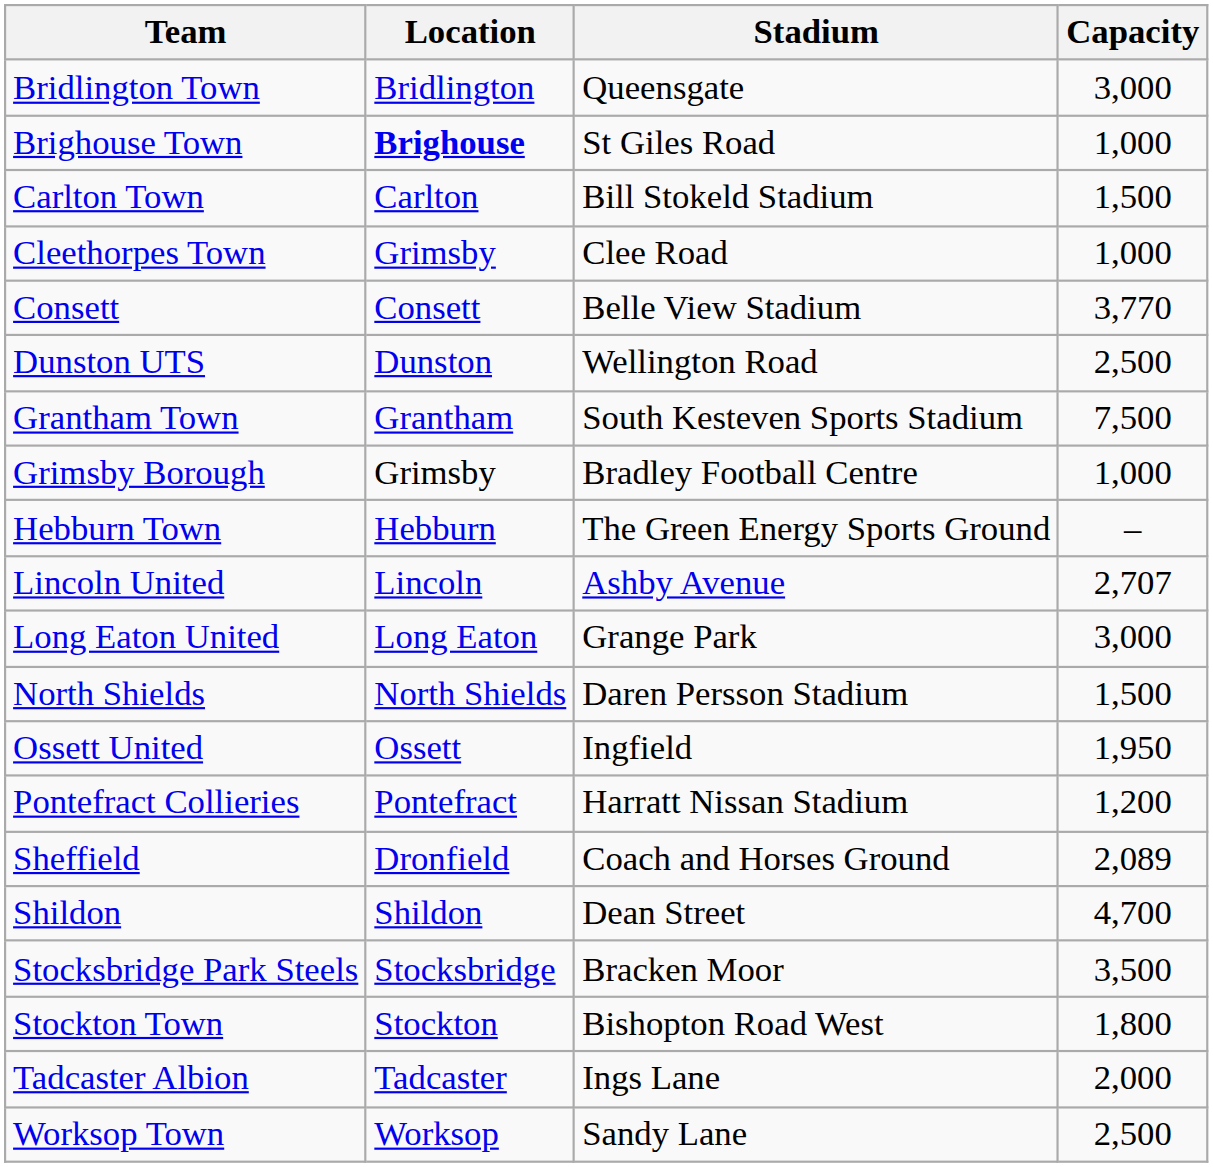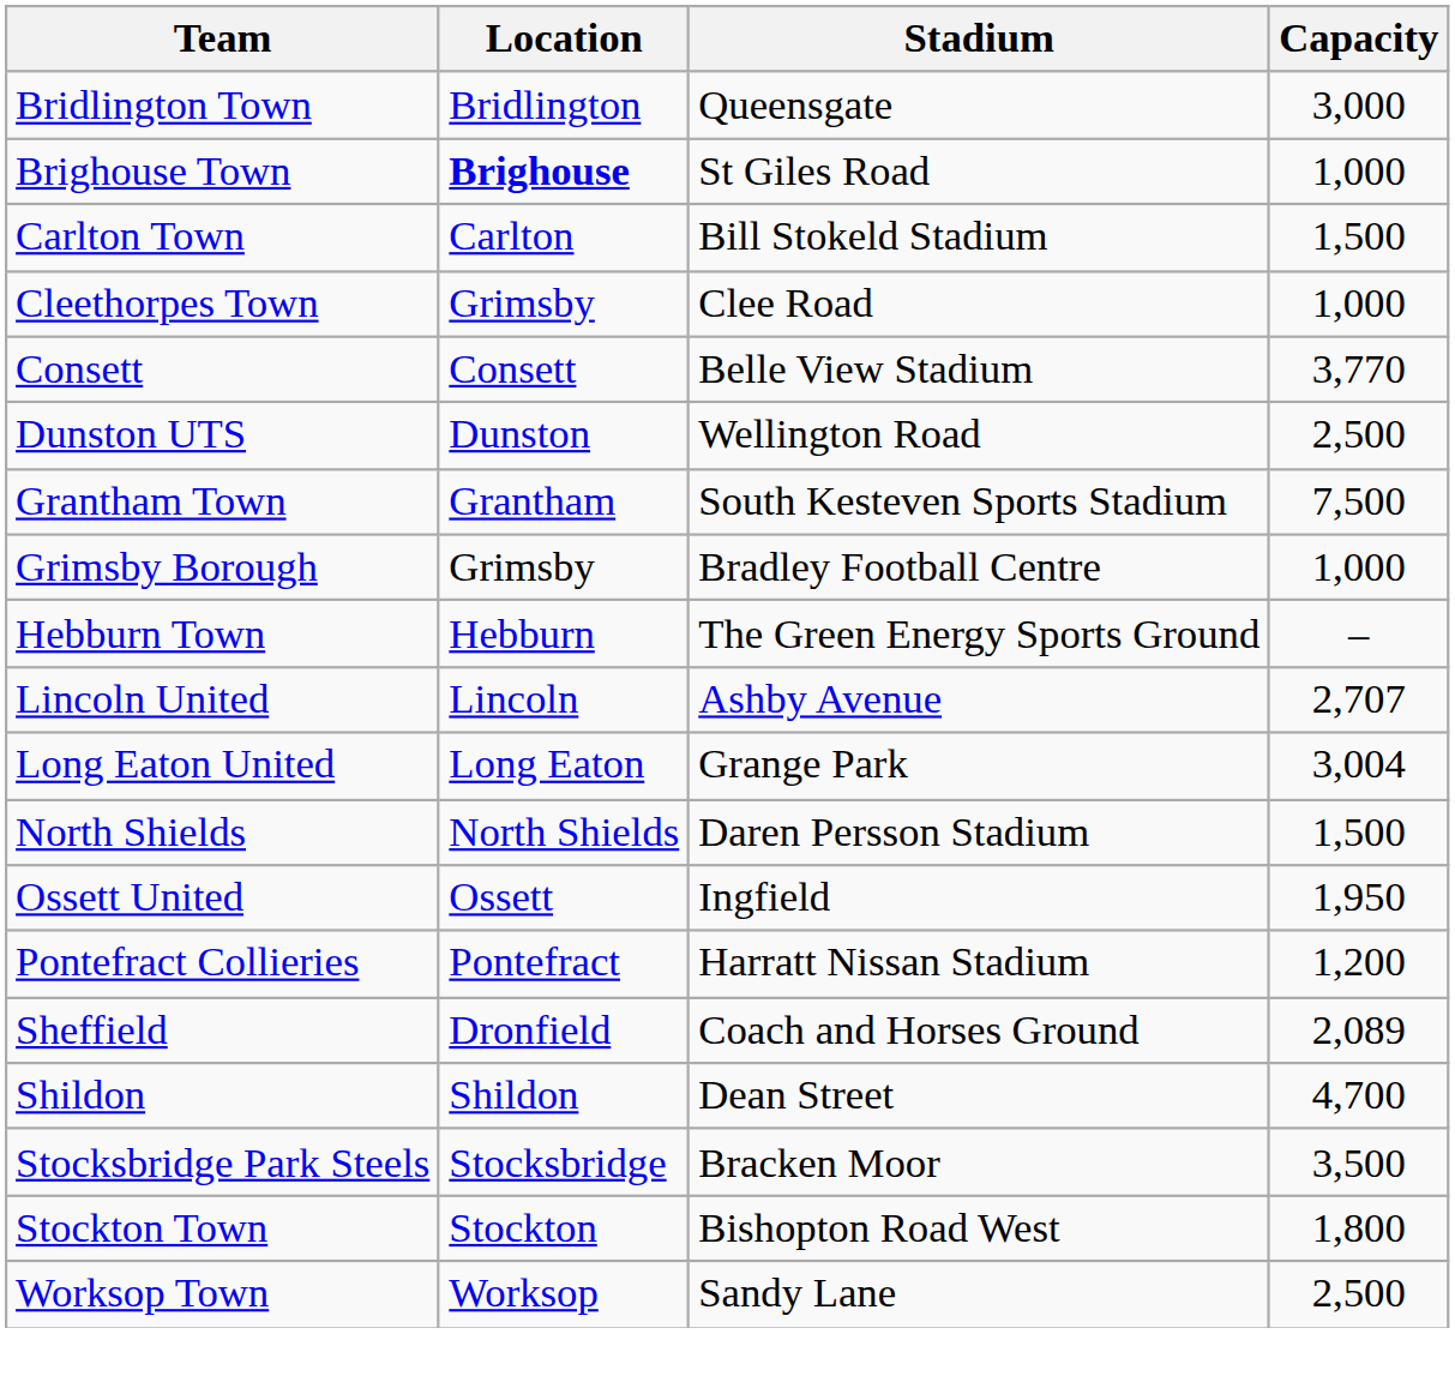 <table class="wikitable sortable">
 <tr>
 <th>Team</th>
 <th>Location</th>
 <th>Stadium</th>
 <th>Capacity</th>
 </tr>
 <tr>
 <td><a href='#'>Bridlington Town</a></td>
 <td><a href='#'>Bridlington</a></td>
 <td>Queensgate</td>
 <td align="center">3,000</td>
 </tr>
 <tr>
 <td><a href='#'>Brighouse Town</a></td>
 <td><strong><a href='#'>Brighouse</a></strong></td>
 <td>St Giles Road</td>
 <td align="center">1,000</td>
 </tr>
 <tr>
 <td><a href='#'>Carlton Town</a></td>
 <td><a href='#'>Carlton</a></td>
 <td>Bill Stokeld Stadium</td>
 <td align="center">1,500</td>
 </tr>
 <tr>
 <td><a href='#'>Cleethorpes Town</a></td>
 <td><a href='#'>Grimsby</a></td>
 <td>Clee Road</td>
 <td align="center">1,000</td>
 </tr>
 <tr>
 <td><a href='#'>Consett</a></td>
 <td><a href='#'>Consett</a></td>
 <td>Belle View Stadium</td>
 <td align="center">3,770</td>
 </tr>
 <tr>
 <td><a href='#'>Dunston UTS</a></td>
 <td><a href='#'>Dunston</a></td>
 <td>Wellington Road</td>
 <td align="center">2,500</td>
 </tr>
 <tr>
 <td><a href='#'>Grantham Town</a></td>
 <td><a href='#'>Grantham</a></td>
 <td>South Kesteven Sports Stadium</td>
 <td align="center">7,500</td>
 </tr>
 <tr>
 <td><a href='#'>Grimsby Borough</a></td>
 <td>Grimsby</td>
 <td>Bradley Football Centre</td>
 <td align="center">1,000</td>
 </tr>
 <tr>
 <td><a href='#'>Hebburn Town</a></td>
 <td><a href='#'>Hebburn</a></td>
 <td>The Green Energy Sports Ground</td>
 <td align="center">–</td>
 </tr>
 <tr>
 <td><a href='#'>Lincoln United</a></td>
 <td><a href='#'>Lincoln</a></td>
 <td><a href='#'>Ashby Avenue</a></td>
 <td align="center">2,707</td>
 </tr>
 <tr>
 <td><a href='#'>Long Eaton United</a></td>
 <td><a href='#'>Long Eaton</a></td>
 <td>Grange Park</td>
-<td align="center">3,000</td>
+<td align="center">3,004</td>
 </tr>
 <tr>
 <td><a href='#'>North Shields</a></td>
 <td><a href='#'>North Shields</a></td>
 <td>Daren Persson Stadium</td>
 <td align="center">1,500</td>
 </tr>
 <tr>
 <td><a href='#'>Ossett United</a></td>
 <td><a href='#'>Ossett</a></td>
 <td>Ingfield</td>
 <td align="center">1,950</td>
 </tr>
 <tr>
 <td><a href='#'>Pontefract Collieries</a></td>
 <td><a href='#'>Pontefract</a></td>
 <td>Harratt Nissan Stadium</td>
 <td align="center">1,200</td>
 </tr>
 <tr>
 <td><a href='#'>Sheffield</a></td>
 <td><a href='#'>Dronfield</a></td>
 <td>Coach and Horses Ground</td>
 <td align="center">2,089</td>
 </tr>
 <tr>
 <td><a href='#'>Shildon</a></td>
 <td><a href='#'>Shildon</a></td>
 <td>Dean Street</td>
 <td align="center">4,700</td>
 </tr>
 <tr>
 <td><a href='#'>Stocksbridge Park Steels</a></td>
 <td><a href='#'>Stocksbridge</a></td>
 <td>Bracken Moor</td>
 <td align="center">3,500</td>
 </tr>
 <tr>
 <td><a href='#'>Stockton Town</a></td>
 <td><a href='#'>Stockton</a></td>
 <td>Bishopton Road West</td>
 <td align="center">1,800</td>
 </tr>
 <tr>
-<td><a href='#'>Tadcaster Albion</a></td>
-<td><a href='#'>Tadcaster</a></td>
-<td>Ings Lane</td>
-<td align="center">2,000</td>
-</tr>
-<tr>
 <td><a href='#'>Worksop Town</a></td>
 <td><a href='#'>Worksop</a></td>
 <td>Sandy Lane</td>
 <td align="center">2,500</td>
 </tr>
 </table>
